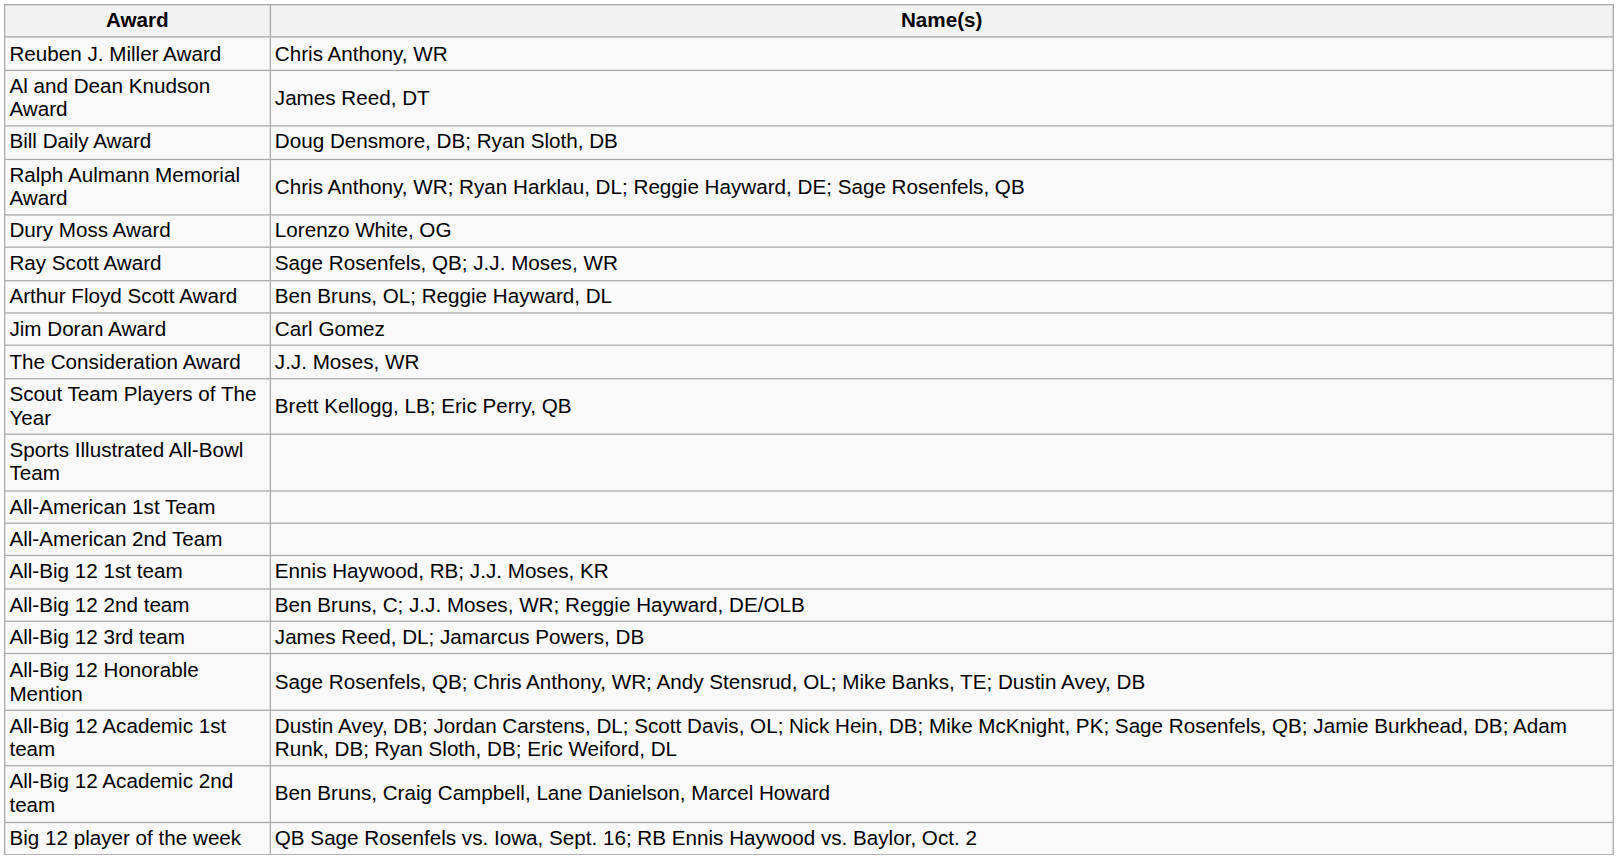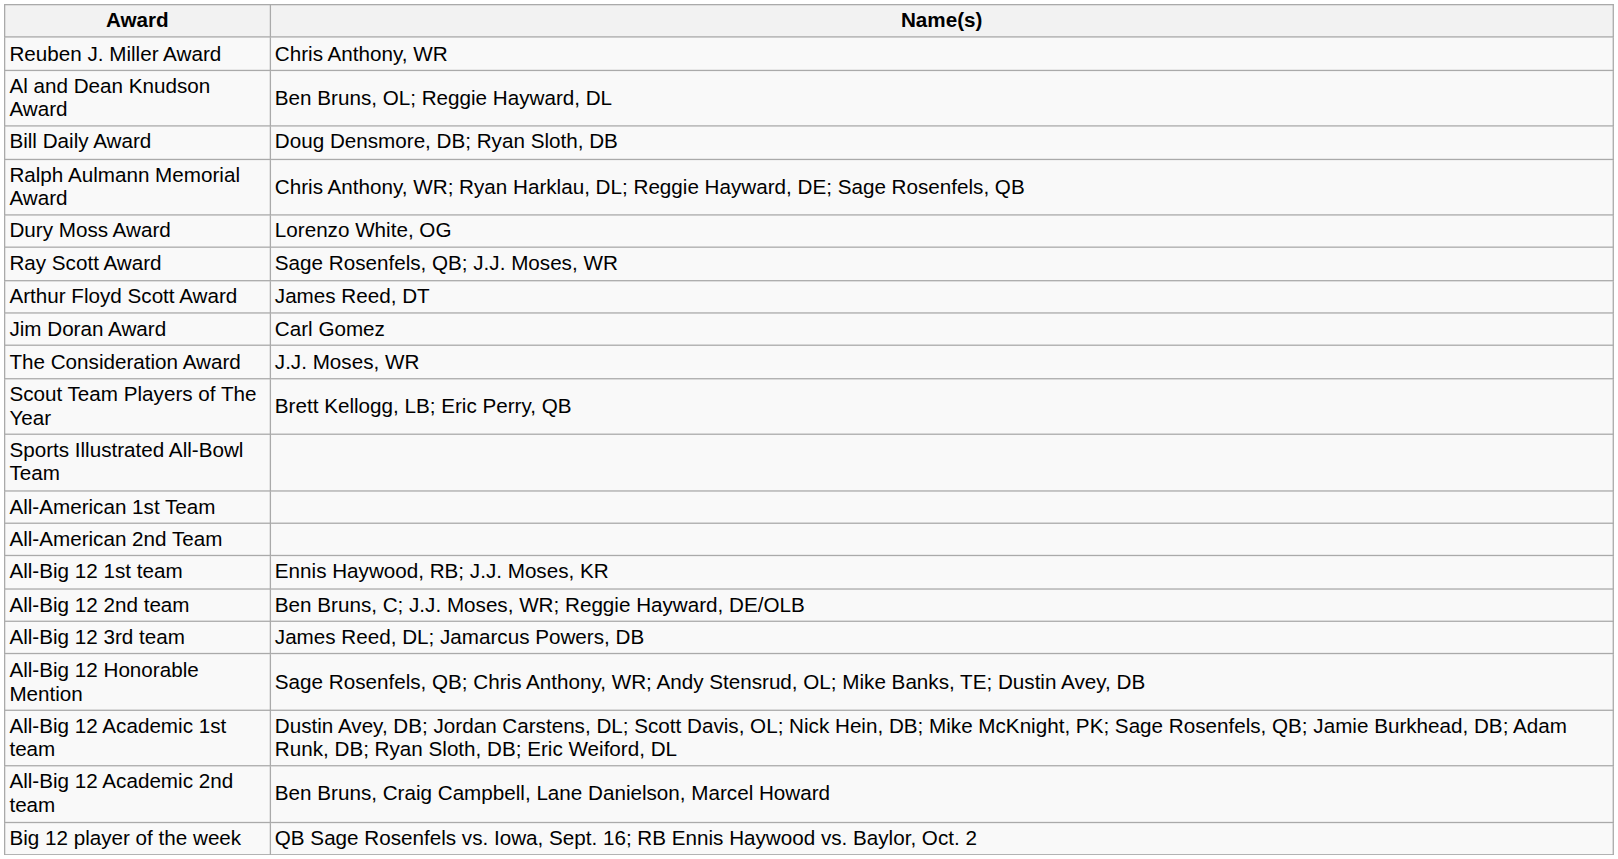 <table class="wikitable">
 <tr>
 <th>Award</th>
 <th>Name(s)</th>
 </tr>
 <tr>
 <td>Reuben J. Miller Award</td>
 <td>Chris Anthony, WR</td>
 </tr>
 <tr>
 <td>Al and Dean Knudson Award</td>
-<td>James Reed, DT</td>
+<td>Ben Bruns, OL; Reggie Hayward, DL</td>
 </tr>
 <tr>
 <td>Bill Daily Award</td>
 <td>Doug Densmore, DB; Ryan Sloth, DB</td>
 </tr>
 <tr>
 <td>Ralph Aulmann Memorial Award</td>
 <td>Chris Anthony, WR; Ryan Harklau, DL; Reggie Hayward, DE; Sage Rosenfels, QB</td>
 </tr>
 <tr>
 <td>Dury Moss Award</td>
 <td>Lorenzo White, OG</td>
 </tr>
 <tr>
 <td>Ray Scott Award</td>
 <td>Sage Rosenfels, QB; J.J. Moses, WR</td>
 </tr>
 <tr>
 <td>Arthur Floyd Scott Award</td>
-<td>Ben Bruns, OL; Reggie Hayward, DL</td>
+<td>James Reed, DT</td>
 </tr>
 <tr>
 <td>Jim Doran Award</td>
 <td>Carl Gomez</td>
 </tr>
 <tr>
 <td>The Consideration Award</td>
 <td>J.J. Moses, WR</td>
 </tr>
 <tr>
 <td>Scout Team Players of The Year</td>
 <td>Brett Kellogg, LB; Eric Perry, QB</td>
 </tr>
 <tr>
 <td>Sports Illustrated All-Bowl Team</td>
 <td></td>
 </tr>
 <tr>
 <td>All-American 1st Team</td>
 <td></td>
 </tr>
 <tr>
 <td>All-American 2nd Team</td>
 <td></td>
 </tr>
 <tr>
 <td>All-Big 12 1st team</td>
 <td>Ennis Haywood, RB; J.J. Moses, KR</td>
 </tr>
 <tr>
 <td>All-Big 12 2nd team</td>
 <td>Ben Bruns, C; J.J. Moses, WR; Reggie Hayward, DE/OLB</td>
 </tr>
 <tr>
 <td>All-Big 12 3rd team</td>
 <td>James Reed, DL; Jamarcus Powers, DB</td>
 </tr>
 <tr>
 <td>All-Big 12 Honorable Mention</td>
 <td>Sage Rosenfels, QB; Chris Anthony, WR; Andy Stensrud, OL; Mike Banks, TE; Dustin Avey, DB</td>
 </tr>
 <tr>
 <td>All-Big 12 Academic 1st team</td>
 <td>Dustin Avey, DB; Jordan Carstens, DL; Scott Davis, OL; Nick Hein, DB; Mike McKnight, PK; Sage Rosenfels, QB; Jamie Burkhead, DB; Adam Runk, DB; Ryan Sloth, DB; Eric Weiford, DL</td>
 </tr>
 <tr>
 <td>All-Big 12 Academic 2nd team</td>
 <td>Ben Bruns, Craig Campbell, Lane Danielson, Marcel Howard</td>
 </tr>
 <tr>
 <td>Big 12 player of the week</td>
 <td>QB Sage Rosenfels vs. Iowa, Sept. 16; RB Ennis Haywood vs. Baylor, Oct. 2</td>
 </tr>
 </table>
